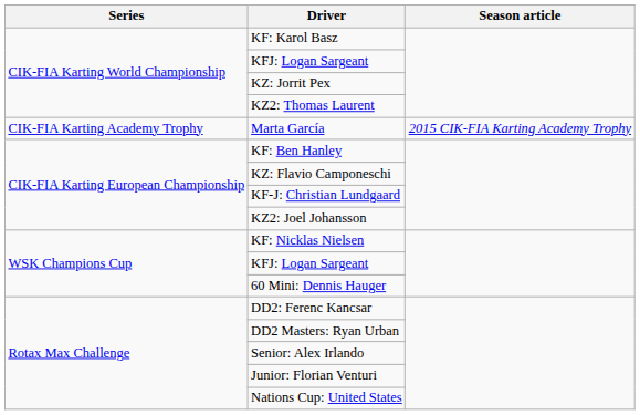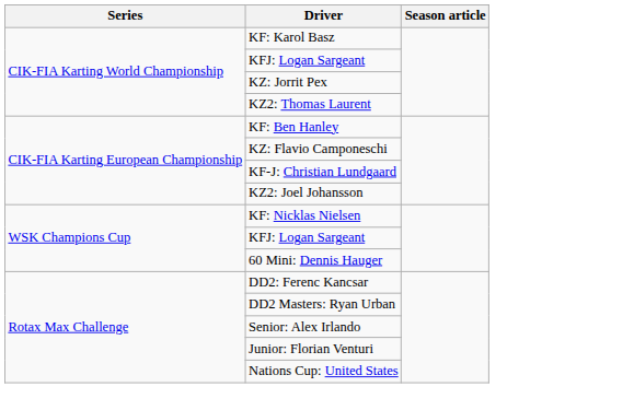 <table class="wikitable" style="font-size: 87%;">
 <tr>
 <th>Series</th>
 <th>Driver</th>
 <th>Season article</th>
 </tr>
 <tr>
 <td rowspan=4><a href='#'>CIK-FIA Karting World Championship</a></td>
 <td>KF:  Karol Basz</td>
 <td rowspan=4></td>
 </tr>
 <tr>
 <td>KFJ:  <a href='#'>Logan Sargeant</a></td>
 </tr>
 <tr>
 <td>KZ:  Jorrit Pex</td>
 </tr>
 <tr>
 <td>KZ2:  <a href='#'>Thomas Laurent</a></td>
-</tr>
-<tr>
-<td><a href='#'>CIK-FIA Karting Academy Trophy</a></td>
-<td> <a href='#'>Marta García</a></td>
-<td><em><a href='#'>2015 CIK-FIA Karting Academy Trophy</a></em></td>
 </tr>
 <tr>
 <td rowspan=4><a href='#'>CIK-FIA Karting European Championship</a></td>
 <td>KF:  <a href='#'>Ben Hanley</a></td>
 <td rowspan=4></td>
 </tr>
 <tr>
 <td>KZ:  Flavio Camponeschi</td>
 </tr>
 <tr>
 <td>KF-J:  <a href='#'>Christian Lundgaard</a></td>
 </tr>
 <tr>
 <td>KZ2:  Joel Johansson</td>
 </tr>
 <tr>
 <td rowspan=3><a href='#'>WSK Champions Cup</a></td>
 <td>KF:  <a href='#'>Nicklas Nielsen</a></td>
 <td rowspan=3></td>
 </tr>
 <tr>
 <td>KFJ:  <a href='#'>Logan Sargeant</a></td>
 </tr>
 <tr>
 <td>60 Mini:  <a href='#'>Dennis Hauger</a></td>
 </tr>
 <tr>
 <td rowspan=5><a href='#'>Rotax Max Challenge</a></td>
 <td>DD2:  Ferenc Kancsar</td>
 <td rowspan=5></td>
 </tr>
 <tr>
 <td>DD2 Masters:  Ryan Urban</td>
 </tr>
 <tr>
 <td>Senior:  Alex Irlando</td>
 </tr>
 <tr>
 <td>Junior:  Florian Venturi</td>
 </tr>
 <tr>
 <td>Nations Cup:  <a href='#'>United States</a></td>
 </tr>
 </table>
